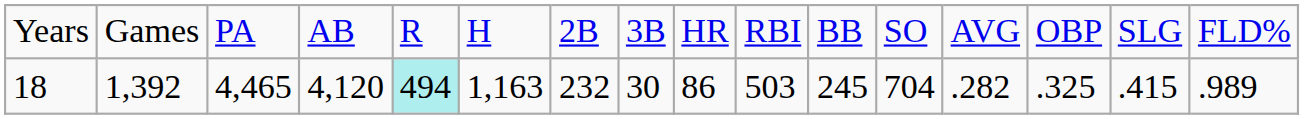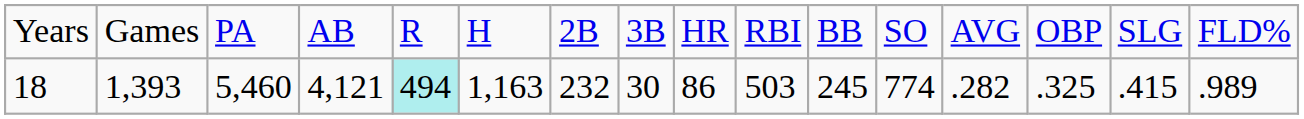 <table class="wikitable">
 <tr>
 <td>Years</td>
 <td>Games</td>
 <td><a href='#'>PA</a></td>
 <td><a href='#'>AB</a></td>
 <td><a href='#'>R</a></td>
 <td><a href='#'>H</a></td>
 <td><a href='#'>2B</a></td>
 <td><a href='#'>3B</a></td>
 <td><a href='#'>HR</a></td>
 <td><a href='#'>RBI</a></td>
 <td><a href='#'>BB</a></td>
 <td><a href='#'>SO</a></td>
 <td><a href='#'>AVG</a></td>
 <td><a href='#'>OBP</a></td>
 <td><a href='#'>SLG</a></td>
 <td><a href='#'>FLD%</a></td>
 </tr>
 <tr>
 <td>18</td>
-<td>1,392</td>
-<td>4,465</td>
-<td>4,120</td>
+<td>1,393</td>
+<td>5,460</td>
+<td>4,121</td>
 <td style="background: paleturquoise;">494</td>
 <td>1,163</td>
 <td>232</td>
 <td>30</td>
 <td>86</td>
 <td>503</td>
 <td>245</td>
-<td>704</td>
+<td>774</td>
 <td>.282</td>
 <td>.325</td>
 <td>.415</td>
 <td>.989</td>
 </tr>
 </table>
